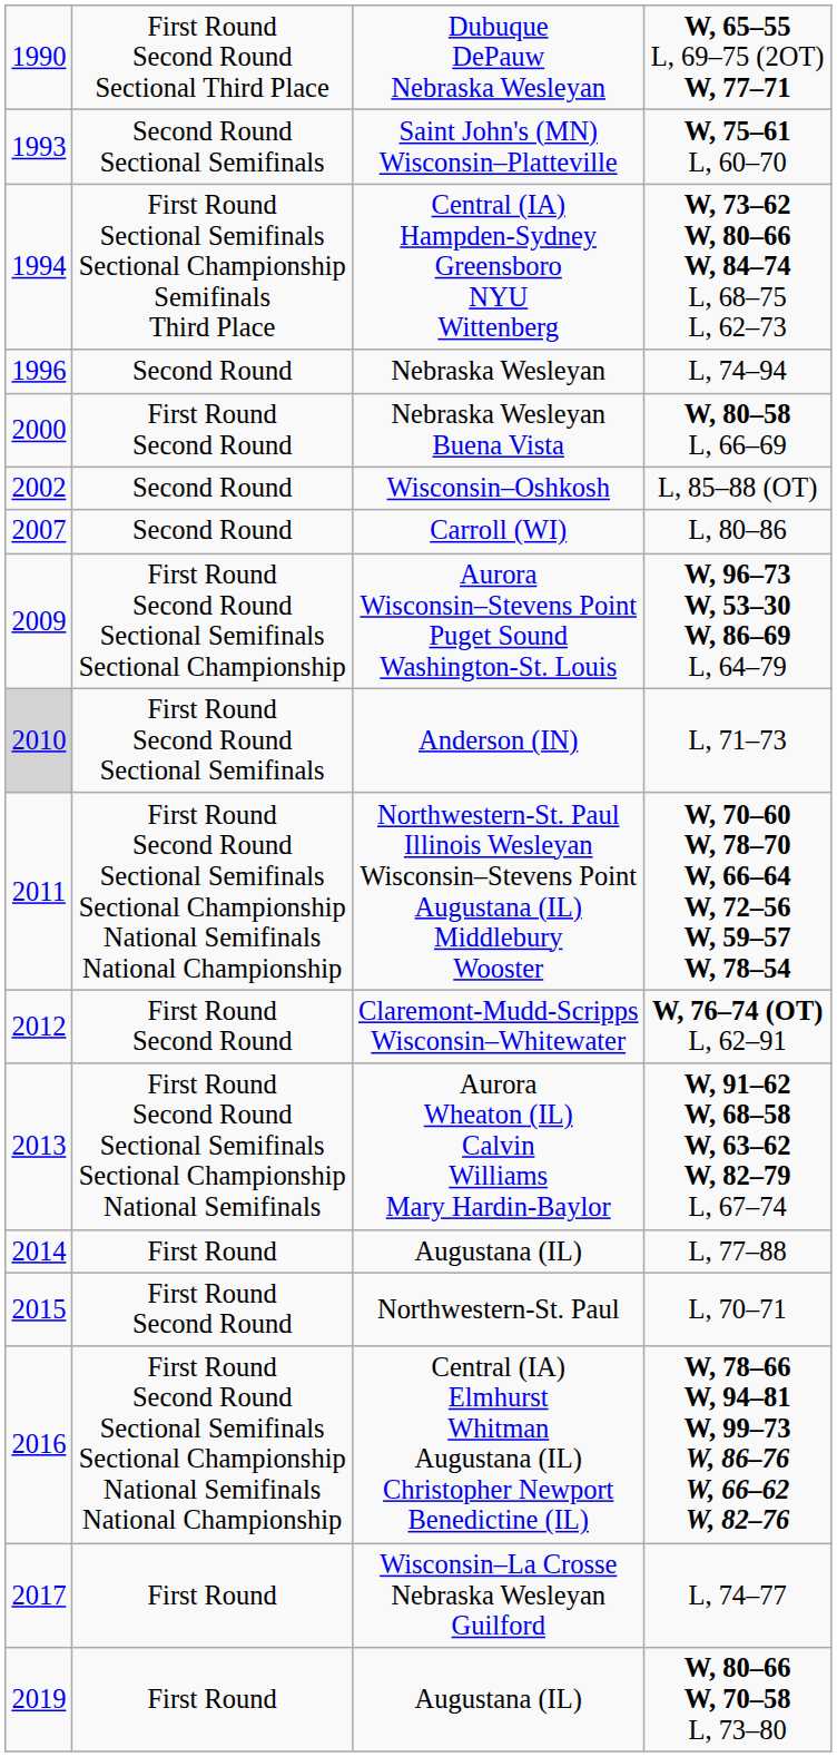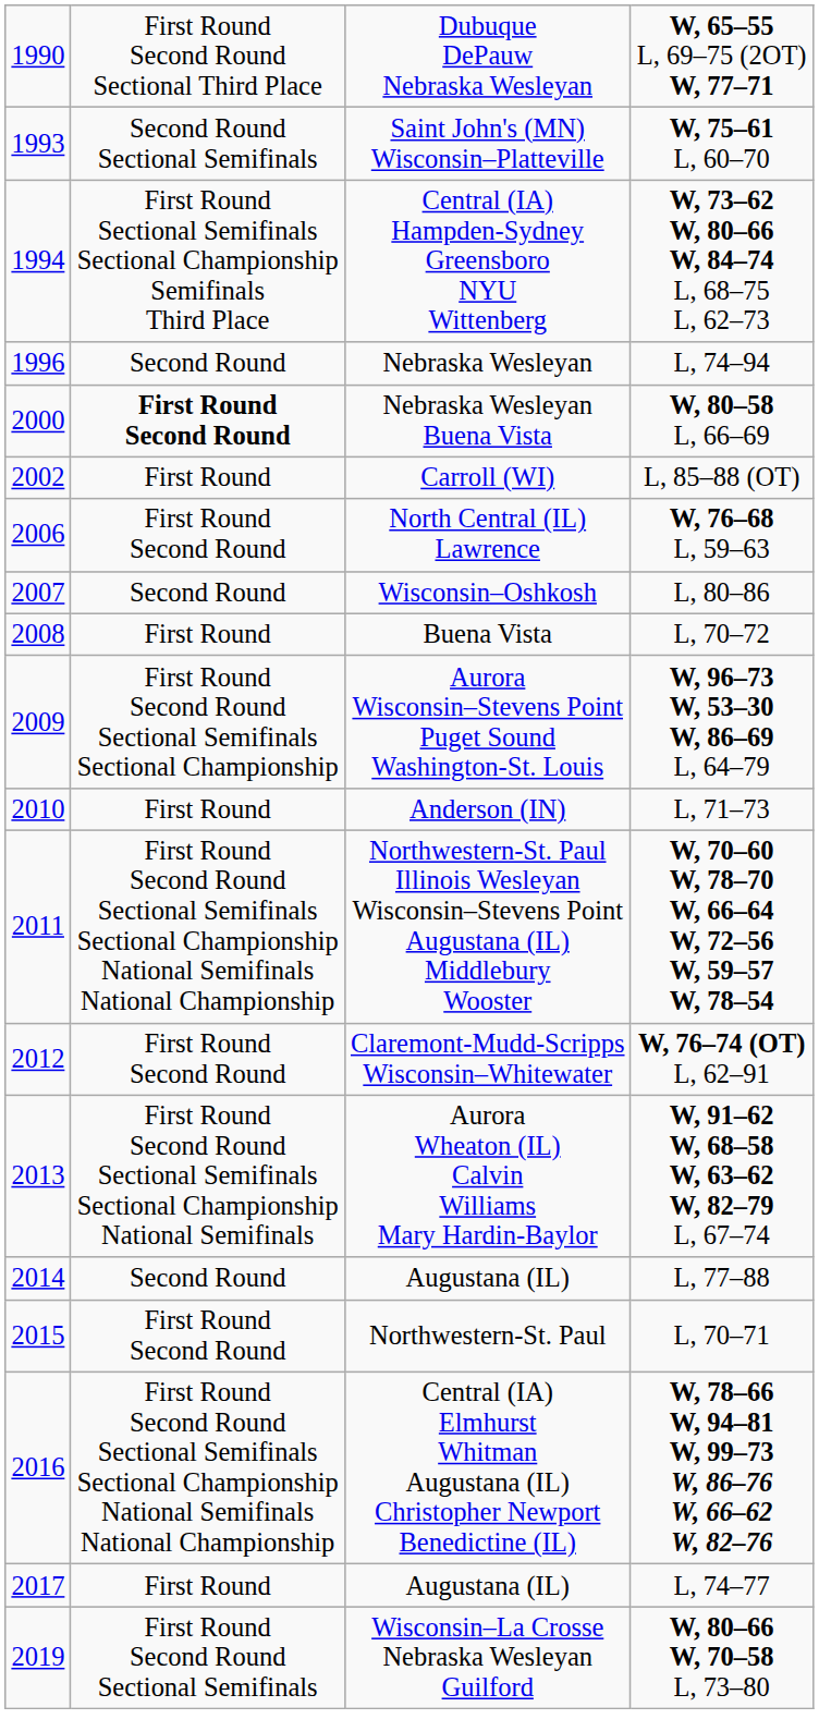 <table class="wikitable">
 <tr align="center">
 <td><a href='#'>1990</a></td>
 <td>First Round<br>Second Round<br>Sectional Third Place</td>
 <td><a href='#'>Dubuque</a><br><a href='#'>DePauw</a><br><a href='#'>Nebraska Wesleyan</a></td>
 <td><strong>W, 65–55</strong><br>L, 69–75 (2OT)<br><strong>W, 77–71</strong></td>
 </tr>
 <tr align="center">
 <td><a href='#'>1993</a></td>
 <td>Second Round<br>Sectional Semifinals</td>
 <td><a href='#'>Saint John's (MN)</a><br><a href='#'>Wisconsin–Platteville</a></td>
 <td><strong>W, 75–61</strong><br>L, 60–70</td>
 </tr>
 <tr align="center">
 <td><a href='#'>1994</a></td>
 <td>First Round<br>Sectional Semifinals<br>Sectional Championship<br>Semifinals<br>Third Place</td>
 <td><a href='#'>Central (IA)</a><br><a href='#'>Hampden-Sydney</a><br><a href='#'>Greensboro</a><br><a href='#'>NYU</a><br><a href='#'>Wittenberg</a></td>
 <td><strong>W, 73–62</strong><br><strong>W, 80–66</strong><br><strong>W, 84–74</strong><br>L, 68–75<br>L, 62–73</td>
 </tr>
 <tr align="center">
 <td><a href='#'>1996</a></td>
 <td>Second Round</td>
 <td>Nebraska Wesleyan</td>
 <td>L, 74–94</td>
 </tr>
 <tr align="center">
 <td><a href='#'>2000</a></td>
-<td>First Round<br>Second Round</td>
+<td><strong>First Round<br>Second Round</strong></td>
 <td>Nebraska Wesleyan<br><a href='#'>Buena Vista</a></td>
 <td><strong>W, 80–58</strong><br>L, 66–69</td>
 </tr>
 <tr align="center">
 <td><a href='#'>2002</a></td>
-<td>Second Round</td>
-<td><a href='#'>Wisconsin–Oshkosh</a></td>
+<td>First Round</td>
+<td><a href='#'>Carroll (WI)</a></td>
 <td>L, 85–88 (OT)</td>
+</tr>
+<tr align="center">
+<td><a href='#'>2006</a></td>
+<td>First Round<br>Second Round</td>
+<td><a href='#'>North Central (IL)</a><br><a href='#'>Lawrence</a></td>
+<td><strong>W, 76–68</strong><br>L, 59–63</td>
 </tr>
 <tr align="center">
 <td><a href='#'>2007</a></td>
 <td>Second Round</td>
-<td><a href='#'>Carroll (WI)</a></td>
+<td><a href='#'>Wisconsin–Oshkosh</a></td>
 <td>L, 80–86</td>
+</tr>
+<tr align="center">
+<td><a href='#'>2008</a></td>
+<td>First Round</td>
+<td>Buena Vista</td>
+<td>L, 70–72</td>
 </tr>
 <tr align="center">
 <td><a href='#'>2009</a></td>
 <td>First Round<br>Second Round<br>Sectional Semifinals<br>Sectional Championship</td>
 <td><a href='#'>Aurora</a><br><a href='#'>Wisconsin–Stevens Point</a><br><a href='#'>Puget Sound</a><br><a href='#'>Washington-St. Louis</a></td>
 <td><strong>W, 96–73</strong><br><strong>W, 53–30</strong><br><strong>W, 86–69</strong><br>L, 64–79</td>
 </tr>
 <tr align="center">
-<td style="background: lightgrey;"><a href='#'>2010</a></td>
-<td>First Round<br>Second Round<br>Sectional Semifinals</td>
+<td><a href='#'>2010</a></td>
+<td>First Round</td>
 <td><a href='#'>Anderson (IN)</a></td>
 <td>L, 71–73</td>
 </tr>
 <tr align="center">
 <td><a href='#'>2011</a></td>
 <td>First Round<br>Second Round<br>Sectional Semifinals<br>Sectional Championship<br>National Semifinals<br>National Championship</td>
 <td><a href='#'>Northwestern-St. Paul</a><br><a href='#'>Illinois Wesleyan</a><br>Wisconsin–Stevens Point<br><a href='#'>Augustana (IL)</a><br><a href='#'>Middlebury</a><br><a href='#'>Wooster</a></td>
 <td><strong>W, 70–60</strong><br><strong>W, 78–70</strong><br><strong>W, 66–64</strong><br><strong>W, 72–56</strong><br><strong>W, 59–57</strong><br><strong>W, 78–54</strong></td>
 </tr>
 <tr align="center">
 <td><a href='#'>2012</a></td>
 <td>First Round<br>Second Round</td>
 <td><a href='#'>Claremont-Mudd-Scripps</a><br><a href='#'>Wisconsin–Whitewater</a></td>
 <td><strong>W, 76–74 (OT)</strong><br>L, 62–91</td>
 </tr>
 <tr align="center">
 <td><a href='#'>2013</a></td>
 <td>First Round<br>Second Round<br>Sectional Semifinals<br>Sectional Championship<br>National Semifinals</td>
 <td>Aurora<br><a href='#'>Wheaton (IL)</a><br><a href='#'>Calvin</a><br><a href='#'>Williams</a><br><a href='#'>Mary Hardin-Baylor</a></td>
 <td><strong>W, 91–62</strong><br><strong>W, 68–58</strong><br><strong>W, 63–62</strong><br><strong>W, 82–79</strong><br>L, 67–74</td>
 </tr>
 <tr align="center">
 <td><a href='#'>2014</a></td>
-<td>First Round</td>
+<td>Second Round</td>
 <td>Augustana (IL)</td>
 <td>L, 77–88</td>
 </tr>
 <tr align="center">
 <td><a href='#'>2015</a></td>
 <td>First Round<br>Second Round</td>
 <td>Northwestern-St. Paul</td>
 <td>L, 70–71</td>
 </tr>
 <tr align="center">
 <td><a href='#'>2016</a></td>
 <td>First Round<br>Second Round<br>Sectional Semifinals<br>Sectional Championship<br>National Semifinals<br>National Championship</td>
 <td>Central (IA)<br><a href='#'>Elmhurst</a><br><a href='#'>Whitman</a><br>Augustana (IL)<br><a href='#'>Christopher Newport</a><br><a href='#'>Benedictine (IL)</a></td>
 <td><strong>W, 78–66</strong><br><strong>W, 94–81</strong><br><strong>W, 99–73<br><em>W, 86–76</strong><br><strong>W, 66–62</strong><br><strong>W, 82–76</strong></td>
 </tr>
 <tr align="center">
 <td><a href='#'>2017</a></td>
 <td>First Round</td>
-<td><a href='#'>Wisconsin–La Crosse</a><br>Nebraska Wesleyan<br><a href='#'>Guilford</a></td>
+<td>Augustana (IL)</td>
 <td>L, 74–77</td>
 </tr>
 <tr align="center">
 <td><a href='#'>2019</a></td>
-<td>First Round</td>
-<td>Augustana (IL)</td>
+<td>First Round<br>Second Round<br>Sectional Semifinals</td>
+<td><a href='#'>Wisconsin–La Crosse</a><br>Nebraska Wesleyan<br><a href='#'>Guilford</a></td>
 <td><strong>W, 80–66</strong><br><strong>W, 70–58</strong><br>L, 73–80</td>
 </tr>
 </table>
